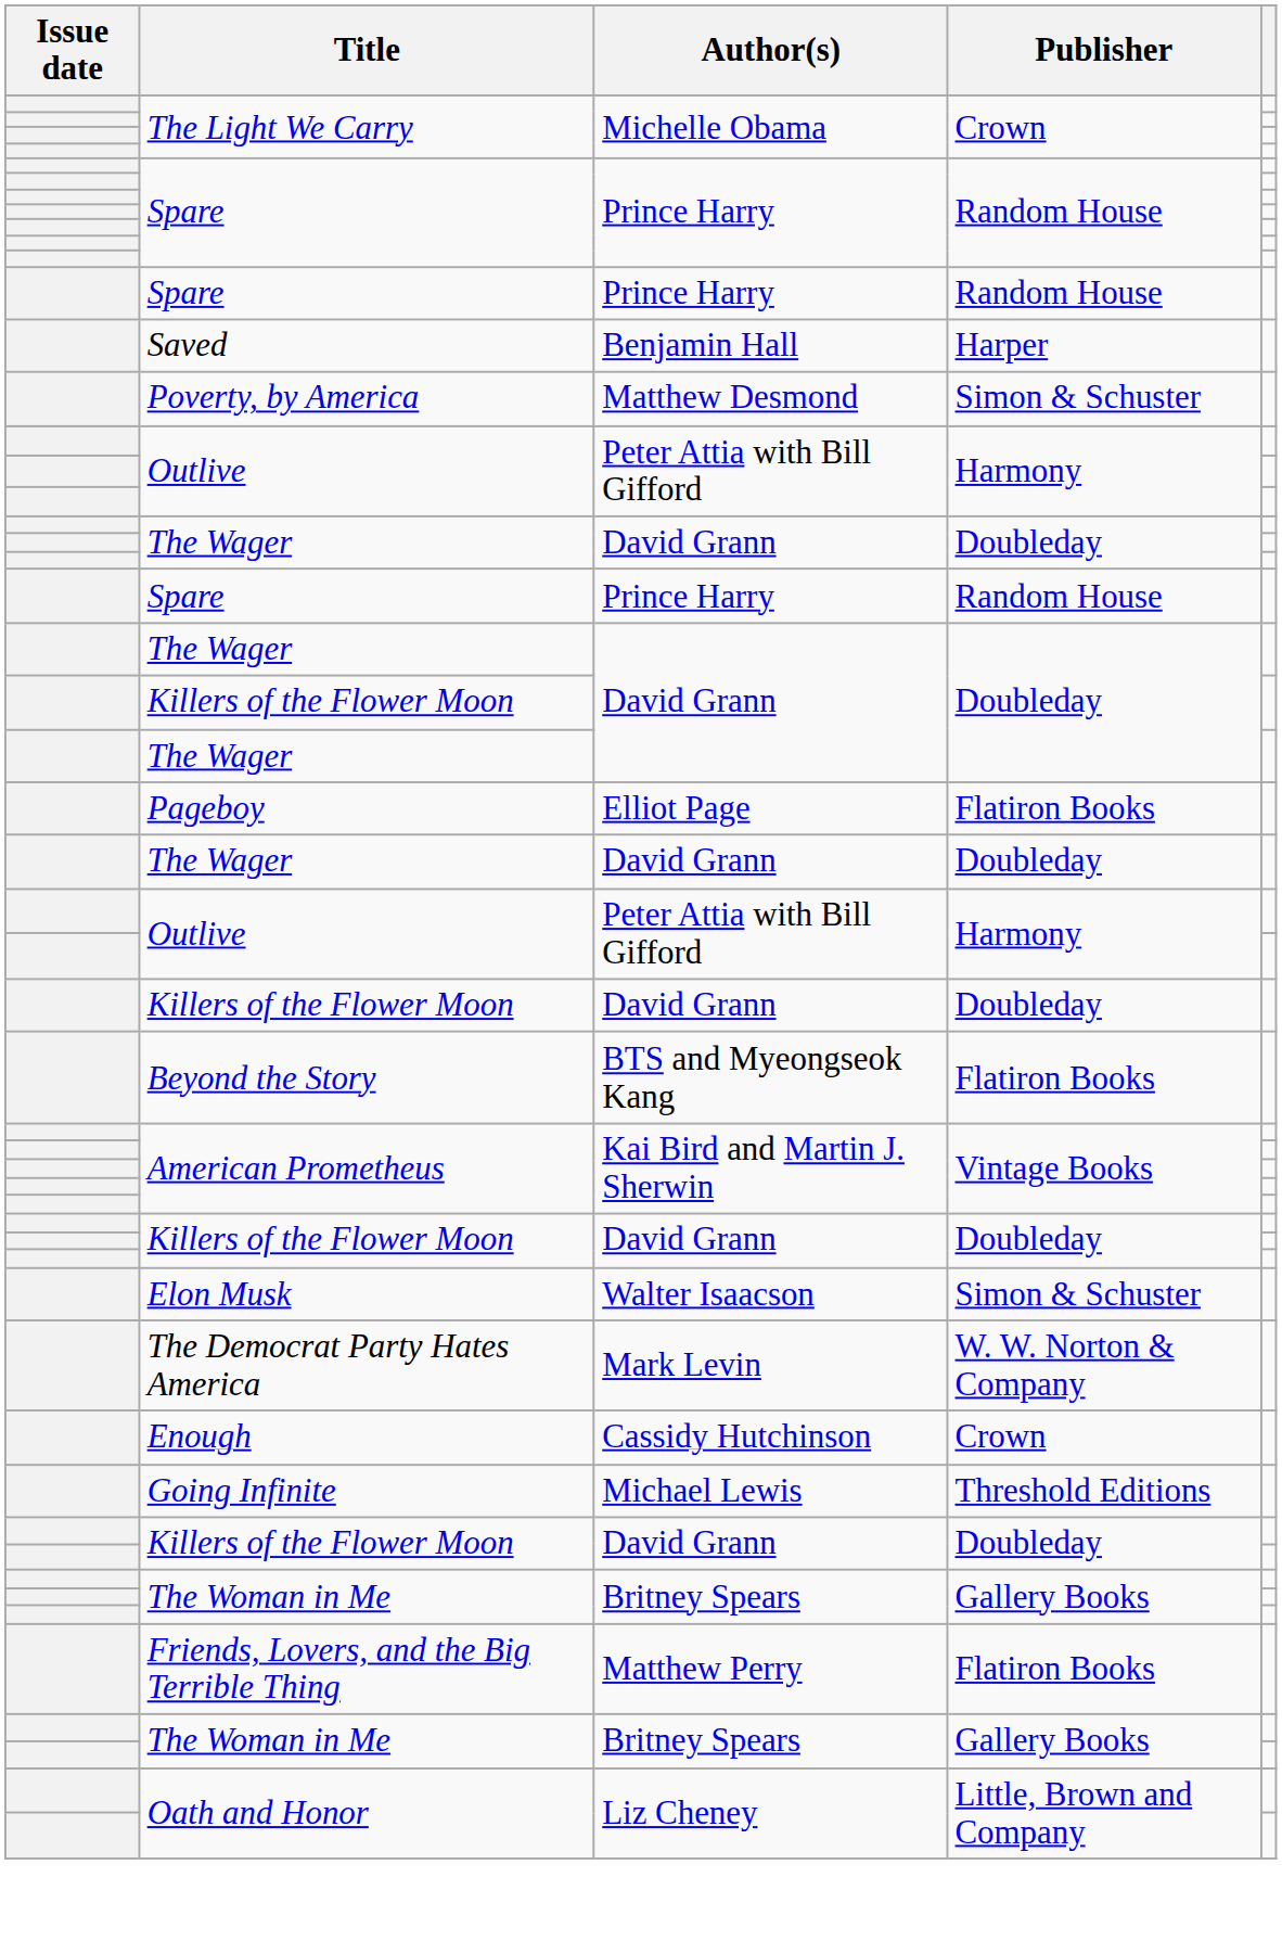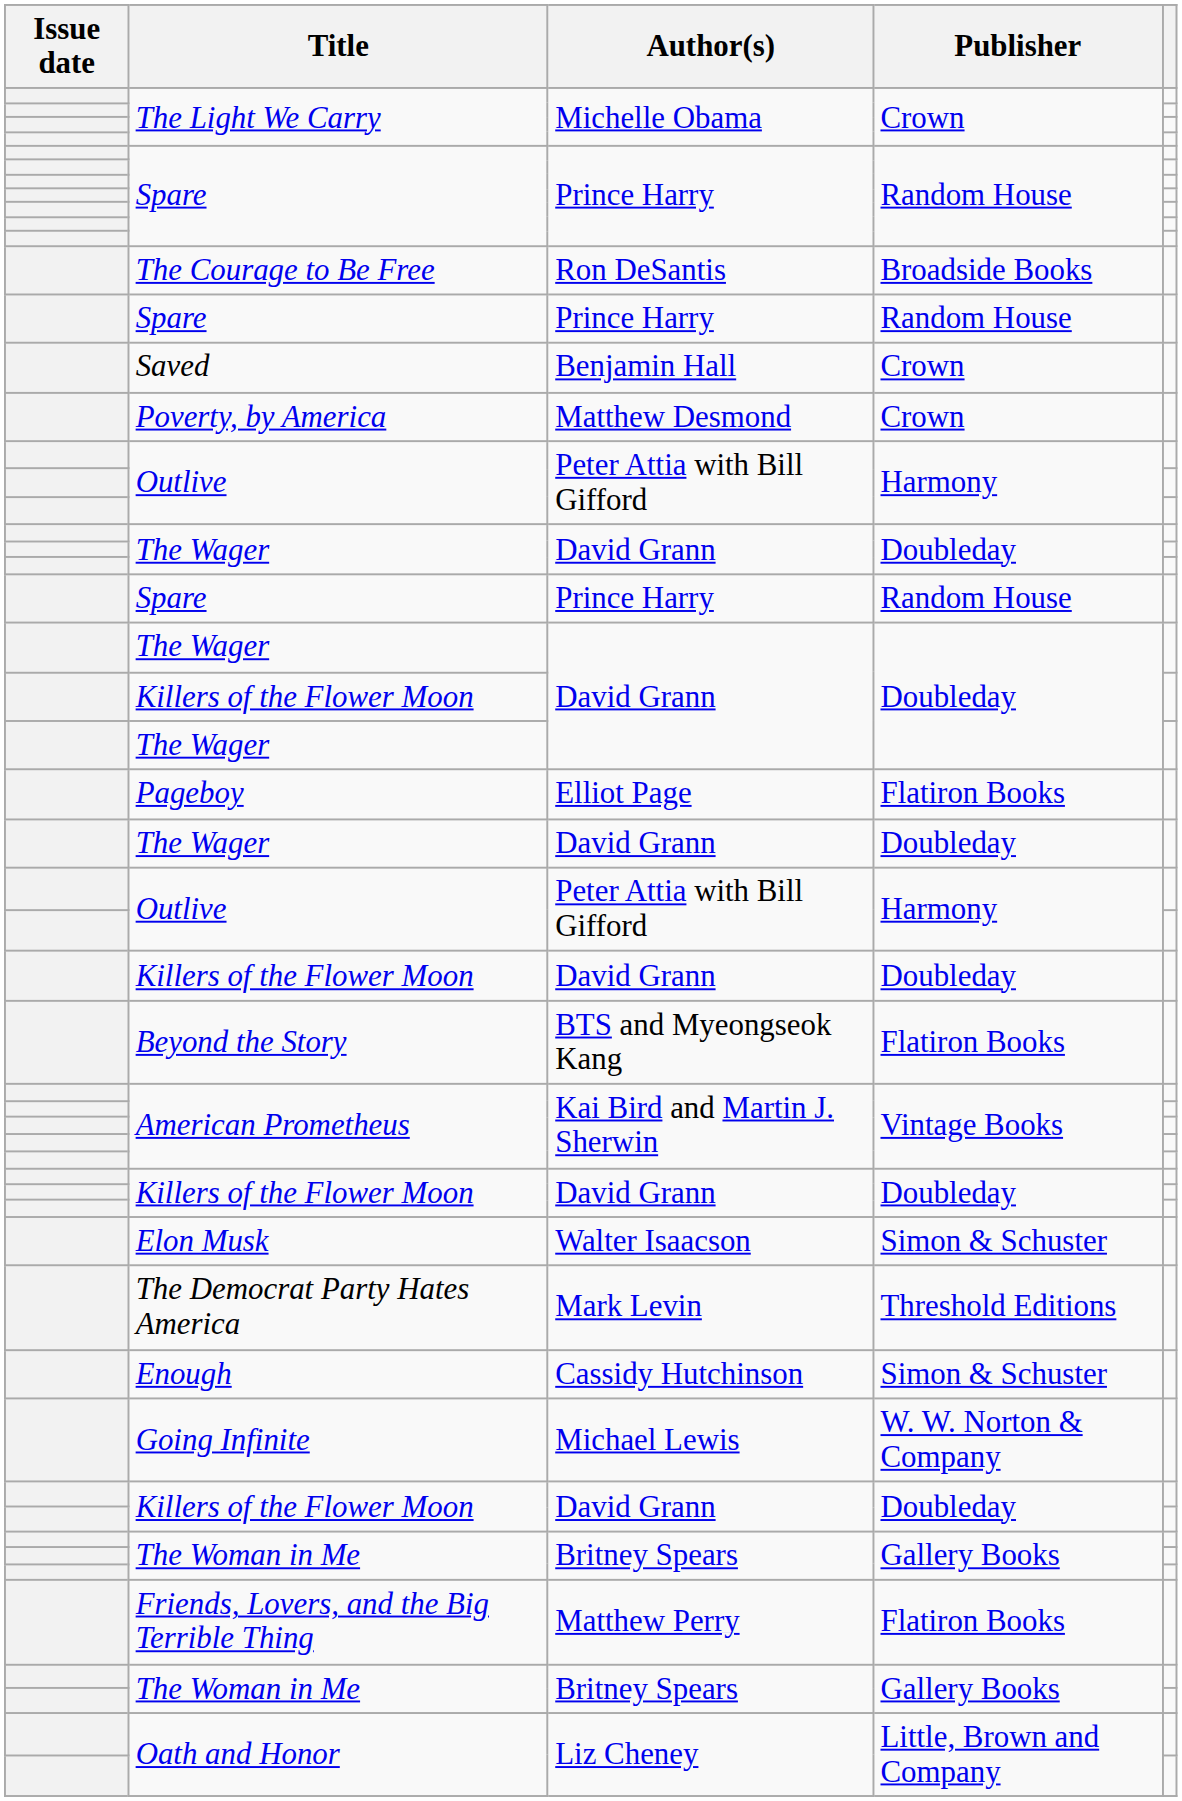 <table class="wikitable sortable plainrowheaders">
 <tr>
 <th scope=col>Issue date</th>
 <th scope=col>Title</th>
 <th scope=col>Author(s)</th>
 <th scope=col>Publisher</th>
 <th scope=col class=unsortable></th>
 </tr>
 <tr>
 <th scope="row"></th>
 <td rowspan="4"><em><a href='#'>The Light We Carry</a></em></td>
 <td rowspan="4"><a href='#'>Michelle Obama</a></td>
 <td rowspan="4"><a href='#'>Crown</a></td>
 <td align="center"></td>
 </tr>
 <tr>
 <th scope="row"></th>
 <td align="center"></td>
 </tr>
 <tr>
 <th scope="row"></th>
 <td align="center"></td>
 </tr>
 <tr>
 <th scope="row"></th>
 <td align="center"></td>
 </tr>
 <tr>
 <th scope="row"></th>
 <td rowspan="7"><em><a href='#'>Spare</a></em></td>
 <td rowspan="7"><a href='#'>Prince Harry</a></td>
 <td rowspan="7"><a href='#'>Random House</a></td>
 <td align="center"></td>
 </tr>
 <tr>
 <th scope="row"></th>
 <td align="center"></td>
 </tr>
 <tr>
 <th scope="row"></th>
 <td align="center"></td>
 </tr>
 <tr>
 <th scope="row"></th>
 <td align="center"></td>
 </tr>
 <tr>
 <th scope="row"></th>
 <td align="center"></td>
 </tr>
 <tr>
 <th scope="row"></th>
 <td align="center"></td>
 </tr>
 <tr>
 <th scope="row"></th>
 <td align="center"></td>
 </tr>
 <tr>
 <th scope="row"></th>
+<td rowspan="1"><em><a href='#'>The Courage to Be Free</a></em></td>
+<td rowspan="1"><a href='#'>Ron DeSantis</a></td>
+<td rowspan="1"><a href='#'>Broadside Books</a></td>
+<td align="center"></td>
+</tr>
+<tr>
+<th scope="row"></th>
 <td rowspan="1"><em><a href='#'>Spare</a></em></td>
 <td rowspan="1"><a href='#'>Prince Harry</a></td>
 <td rowspan="1"><a href='#'>Random House</a></td>
 <td align="center"></td>
 </tr>
 <tr>
 <th scope="row"></th>
 <td rowspan="1"><em>Saved</em></td>
 <td rowspan="1"><a href='#'>Benjamin Hall</a></td>
-<td rowspan="1"><a href='#'>Harper</a></td>
+<td rowspan="1"><a href='#'>Crown</a></td>
 <td align="center"></td>
 </tr>
 <tr>
 <th scope="row"></th>
 <td rowspan="1"><em><a href='#'>Poverty, by America</a></em></td>
 <td rowspan="1"><a href='#'>Matthew Desmond</a></td>
-<td rowspan="1"><a href='#'>Simon & Schuster</a></td>
+<td rowspan="1"><a href='#'>Crown</a></td>
 <td align="center"></td>
 </tr>
 <tr>
 <th scope="row"></th>
 <td rowspan="3"><em><a href='#'>Outlive</a></em></td>
 <td rowspan="3"><a href='#'>Peter Attia</a> with Bill Gifford</td>
 <td rowspan="3"><a href='#'>Harmony</a></td>
 <td align="center"></td>
 </tr>
 <tr>
 <th scope="row"></th>
 <td align="center"></td>
 </tr>
 <tr>
 <th scope="row"></th>
 <td align="center"></td>
 </tr>
 <tr>
 <th scope="row"></th>
 <td rowspan="3"><em><a href='#'>The Wager</a></em></td>
 <td rowspan="3"><a href='#'>David Grann</a></td>
 <td rowspan="3"><a href='#'>Doubleday</a></td>
 <td align="center"></td>
 </tr>
 <tr>
 <th scope="row"></th>
 <td align="center"></td>
 </tr>
 <tr>
 <th scope="row"></th>
 <td align="center"></td>
 </tr>
 <tr>
 <th scope="row"></th>
 <td rowspan="1"><em><a href='#'>Spare</a></em></td>
 <td rowspan="1"><a href='#'>Prince Harry</a></td>
 <td rowspan="1"><a href='#'>Random House</a></td>
 <td align="center"></td>
 </tr>
 <tr>
 <th scope="row"></th>
 <td rowspan="1"><em><a href='#'>The Wager</a></em></td>
 <td rowspan="3"><a href='#'>David Grann</a></td>
 <td rowspan="3"><a href='#'>Doubleday</a></td>
 <td align="center"></td>
 </tr>
 <tr>
 <th scope="row"></th>
 <td rowspan="1"><em><a href='#'>Killers of the Flower Moon</a></em></td>
 <td align="center"></td>
 </tr>
 <tr>
 <th scope="row"></th>
 <td rowspan="1"><em><a href='#'>The Wager</a></em></td>
 <td align="center"></td>
 </tr>
 <tr>
 <th scope="row"></th>
 <td rowspan="1"><em><a href='#'>Pageboy</a></em></td>
 <td rowspan="1"><a href='#'>Elliot Page</a></td>
 <td rowspan="1"><a href='#'>Flatiron Books</a></td>
 <td align="center"></td>
 </tr>
 <tr>
 <th scope="row"></th>
 <td rowspan="1"><em><a href='#'>The Wager</a></em></td>
 <td rowspan="1"><a href='#'>David Grann</a></td>
 <td rowspan="1"><a href='#'>Doubleday</a></td>
 <td align="center"></td>
 </tr>
 <tr>
 <th scope="row"></th>
 <td rowspan="2"><em><a href='#'>Outlive</a></em></td>
 <td rowspan="2"><a href='#'>Peter Attia</a> with Bill Gifford</td>
 <td rowspan="2"><a href='#'>Harmony</a></td>
 <td align="center"></td>
 </tr>
 <tr>
 <th scope="row"></th>
 <td align="center"></td>
 </tr>
 <tr>
 <th scope="row"></th>
 <td rowspan="1"><em><a href='#'>Killers of the Flower Moon</a></em></td>
 <td rowspan="1"><a href='#'>David Grann</a></td>
 <td rowspan="1"><a href='#'>Doubleday</a></td>
 <td align="center"></td>
 </tr>
 <tr>
 <th scope="row"></th>
 <td rowspan="1"><em><a href='#'>Beyond the Story</a></em></td>
 <td rowspan="1"><a href='#'>BTS</a> and Myeongseok Kang</td>
 <td rowspan="1"><a href='#'>Flatiron Books</a></td>
 <td align="center"></td>
 </tr>
 <tr>
 <th scope="row"></th>
 <td rowspan="5"><em><a href='#'>American Prometheus</a></em></td>
 <td rowspan="5"><a href='#'>Kai Bird</a> and <a href='#'>Martin J. Sherwin</a></td>
 <td rowspan="5"><a href='#'>Vintage Books</a></td>
 <td align="center"></td>
 </tr>
 <tr>
 <th scope="row"></th>
 <td align="center"></td>
 </tr>
 <tr>
 <th scope="row"></th>
 <td align="center"></td>
 </tr>
 <tr>
 <th scope="row"></th>
 <td align="center"></td>
 </tr>
 <tr>
 <th scope="row"></th>
 <td align="center"></td>
 </tr>
 <tr>
 <th scope="row"></th>
 <td rowspan="3"><em><a href='#'>Killers of the Flower Moon</a></em></td>
 <td rowspan="3"><a href='#'>David Grann</a></td>
 <td rowspan="3"><a href='#'>Doubleday</a></td>
 <td align="center"></td>
 </tr>
 <tr>
 <th scope="row"></th>
 <td align="center"></td>
 </tr>
 <tr>
 <th scope="row"></th>
 <td align="center"></td>
 </tr>
 <tr>
 <th scope="row"></th>
 <td rowspan="1"><em><a href='#'>Elon Musk</a></em></td>
 <td rowspan="1"><a href='#'>Walter Isaacson</a></td>
 <td rowspan="1"><a href='#'>Simon & Schuster</a></td>
 <td align="center"></td>
 </tr>
 <tr>
 <th scope="row"></th>
 <td rowspan="1"><em>The Democrat Party Hates America</em></td>
 <td rowspan="1"><a href='#'>Mark Levin</a></td>
-<td rowspan="1"><a href='#'>W. W. Norton & Company</a></td>
+<td rowspan="1"><a href='#'>Threshold Editions</a></td>
 <td align="center"></td>
 </tr>
 <tr>
 <th scope="row"></th>
 <td rowspan="1"><em><a href='#'>Enough</a></em></td>
 <td rowspan="1"><a href='#'>Cassidy Hutchinson</a></td>
-<td rowspan="1"><a href='#'>Crown</a></td>
+<td rowspan="1"><a href='#'>Simon & Schuster</a></td>
 <td align="center"></td>
 </tr>
 <tr>
 <th scope="row"></th>
 <td rowspan="1"><em><a href='#'>Going Infinite</a></em></td>
 <td rowspan="1"><a href='#'>Michael Lewis</a></td>
-<td rowspan="1"><a href='#'>Threshold Editions</a></td>
+<td rowspan="1"><a href='#'>W. W. Norton & Company</a></td>
 <td align="center"></td>
 </tr>
 <tr>
 <th scope="row"></th>
 <td rowspan="2"><em><a href='#'>Killers of the Flower Moon</a></em></td>
 <td rowspan="2"><a href='#'>David Grann</a></td>
 <td rowspan="2"><a href='#'>Doubleday</a></td>
 <td align="center"></td>
 </tr>
 <tr>
 <th scope="row"></th>
 <td align="center"></td>
 </tr>
 <tr>
 <th scope="row"></th>
 <td rowspan="3"><em><a href='#'>The Woman in Me</a></em></td>
 <td rowspan="3"><a href='#'>Britney Spears</a></td>
 <td rowspan="3"><a href='#'>Gallery Books</a></td>
 <td align="center"></td>
 </tr>
 <tr>
 <th scope="row"></th>
 <td align="center"></td>
 </tr>
 <tr>
 <th scope="row"></th>
 <td align="center"></td>
 </tr>
 <tr>
 <th scope="row"></th>
 <td rowspan="1"><em><a href='#'>Friends, Lovers, and the Big Terrible Thing</a></em></td>
 <td rowspan="1"><a href='#'>Matthew Perry</a></td>
 <td rowspan="1"><a href='#'>Flatiron Books</a></td>
 <td align="center"></td>
 </tr>
 <tr>
 <th scope="row"></th>
 <td rowspan="2"><em><a href='#'>The Woman in Me</a></em></td>
 <td rowspan="2"><a href='#'>Britney Spears</a></td>
 <td rowspan="2"><a href='#'>Gallery Books</a></td>
 <td align="center"></td>
 </tr>
 <tr>
 <th scope="row"></th>
 <td align="center"></td>
 </tr>
 <tr>
 <th scope="row"></th>
 <td rowspan="2"><em><a href='#'>Oath and Honor</a></em></td>
 <td rowspan="2"><a href='#'>Liz Cheney</a></td>
 <td rowspan="2"><a href='#'>Little, Brown and Company</a></td>
 <td align="center"></td>
 </tr>
 <tr>
 <th scope="row"></th>
 <td align="center"></td>
 </tr>
 </table>
